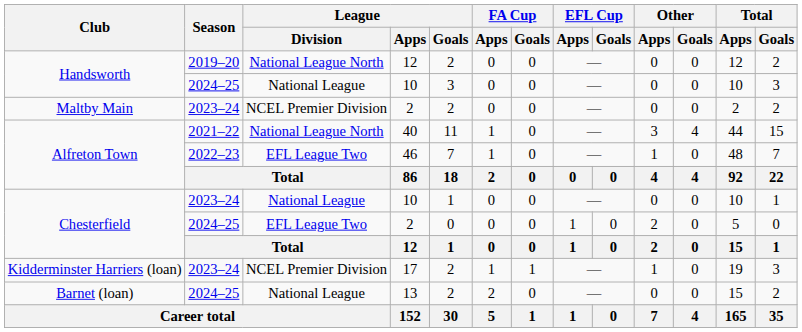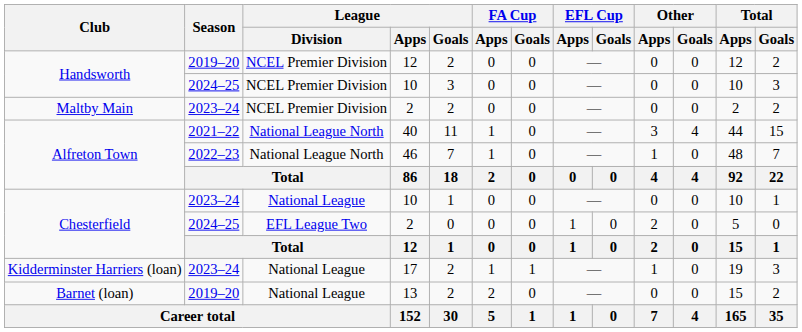 <table class="wikitable" style="text-align: center;">
 <tr>
 <th rowspan=2>Club</th>
 <th rowspan=2>Season</th>
 <th colspan=3>League</th>
 <th colspan=2><a href='#'>FA Cup</a></th>
 <th colspan=2><a href='#'>EFL Cup</a></th>
 <th colspan=2>Other</th>
 <th colspan=2>Total</th>
 </tr>
 <tr>
 <th>Division</th>
 <th>Apps</th>
 <th>Goals</th>
 <th>Apps</th>
 <th>Goals</th>
 <th>Apps</th>
 <th>Goals</th>
 <th>Apps</th>
 <th>Goals</th>
 <th>Apps</th>
 <th>Goals</th>
 </tr>
 <tr>
 <td rowspan="2"><a href='#'>Handsworth</a></td>
 <td><a href='#'>2019–20</a></td>
-<td><a href='#'>National League North</a></td>
+<td><a href='#'>NCEL</a> Premier Division</td>
 <td>12</td>
 <td>2</td>
 <td>0</td>
 <td>0</td>
 <td colspan="2">—</td>
 <td>0</td>
 <td>0</td>
 <td>12</td>
 <td>2</td>
 </tr>
 <tr>
 <td><a href='#'>2024–25</a></td>
-<td>National League</td>
+<td>NCEL Premier Division</td>
 <td>10</td>
 <td>3</td>
 <td>0</td>
 <td>0</td>
 <td colspan="2">—</td>
 <td>0</td>
 <td>0</td>
 <td>10</td>
 <td>3</td>
 </tr>
 <tr>
 <td rowspan="1"><a href='#'>Maltby Main</a></td>
 <td><a href='#'>2023–24</a></td>
 <td>NCEL Premier Division</td>
 <td>2</td>
 <td>2</td>
 <td>0</td>
 <td>0</td>
 <td colspan="2">—</td>
 <td>0</td>
 <td>0</td>
 <td>2</td>
 <td>2</td>
 </tr>
 <tr>
 <td rowspan="3"><a href='#'>Alfreton Town</a></td>
 <td><a href='#'>2021–22</a></td>
 <td><a href='#'>National League North</a></td>
 <td>40</td>
 <td>11</td>
 <td>1</td>
 <td>0</td>
 <td colspan="2">—</td>
 <td>3</td>
 <td>4</td>
 <td>44</td>
 <td>15</td>
 </tr>
 <tr>
 <td><a href='#'>2022–23</a></td>
-<td><a href='#'>EFL League Two</a></td>
+<td>National League North</td>
 <td>46</td>
 <td>7</td>
 <td>1</td>
 <td>0</td>
 <td colspan="2">—</td>
 <td>1</td>
 <td>0</td>
 <td>48</td>
 <td>7</td>
 </tr>
 <tr>
 <th colspan=2>Total</th>
 <th>86</th>
 <th>18</th>
 <th>2</th>
 <th>0</th>
 <th>0</th>
 <th>0</th>
 <th>4</th>
 <th>4</th>
 <th>92</th>
 <th>22</th>
 </tr>
 <tr>
 <td rowspan="3"><a href='#'>Chesterfield</a></td>
 <td><a href='#'>2023–24</a></td>
 <td><a href='#'>National League</a></td>
 <td>10</td>
 <td>1</td>
 <td>0</td>
 <td>0</td>
 <td colspan="2">—</td>
 <td>0</td>
 <td>0</td>
 <td>10</td>
 <td>1</td>
 </tr>
 <tr>
 <td><a href='#'>2024–25</a></td>
 <td><a href='#'>EFL League Two</a></td>
 <td>2</td>
 <td>0</td>
 <td>0</td>
 <td>0</td>
 <td>1</td>
 <td>0</td>
 <td>2</td>
 <td>0</td>
 <td>5</td>
 <td>0</td>
 </tr>
 <tr>
 <th colspan=2>Total</th>
 <th>12</th>
 <th>1</th>
 <th>0</th>
 <th>0</th>
 <th>1</th>
 <th>0</th>
 <th>2</th>
 <th>0</th>
 <th>15</th>
 <th>1</th>
 </tr>
 <tr>
 <td rowspan="1"><a href='#'>Kidderminster Harriers</a> (loan)</td>
 <td><a href='#'>2023–24</a></td>
-<td>NCEL Premier Division</td>
+<td>National League</td>
 <td>17</td>
 <td>2</td>
 <td>1</td>
 <td>1</td>
 <td colspan="2">—</td>
 <td>1</td>
 <td>0</td>
 <td>19</td>
 <td>3</td>
 </tr>
 <tr>
 <td rowspan="1"><a href='#'>Barnet</a> (loan)</td>
-<td><a href='#'>2024–25</a></td>
+<td><a href='#'>2019–20</a></td>
 <td>National League</td>
 <td>13</td>
 <td>2</td>
 <td>2</td>
 <td>0</td>
 <td colspan="2">—</td>
 <td>0</td>
 <td>0</td>
 <td>15</td>
 <td>2</td>
 </tr>
 <tr>
 <th colspan=3>Career total</th>
 <th>152</th>
 <th>30</th>
 <th>5</th>
 <th>1</th>
 <th>1</th>
 <th>0</th>
 <th>7</th>
 <th>4</th>
 <th>165</th>
 <th>35</th>
 </tr>
 </table>
